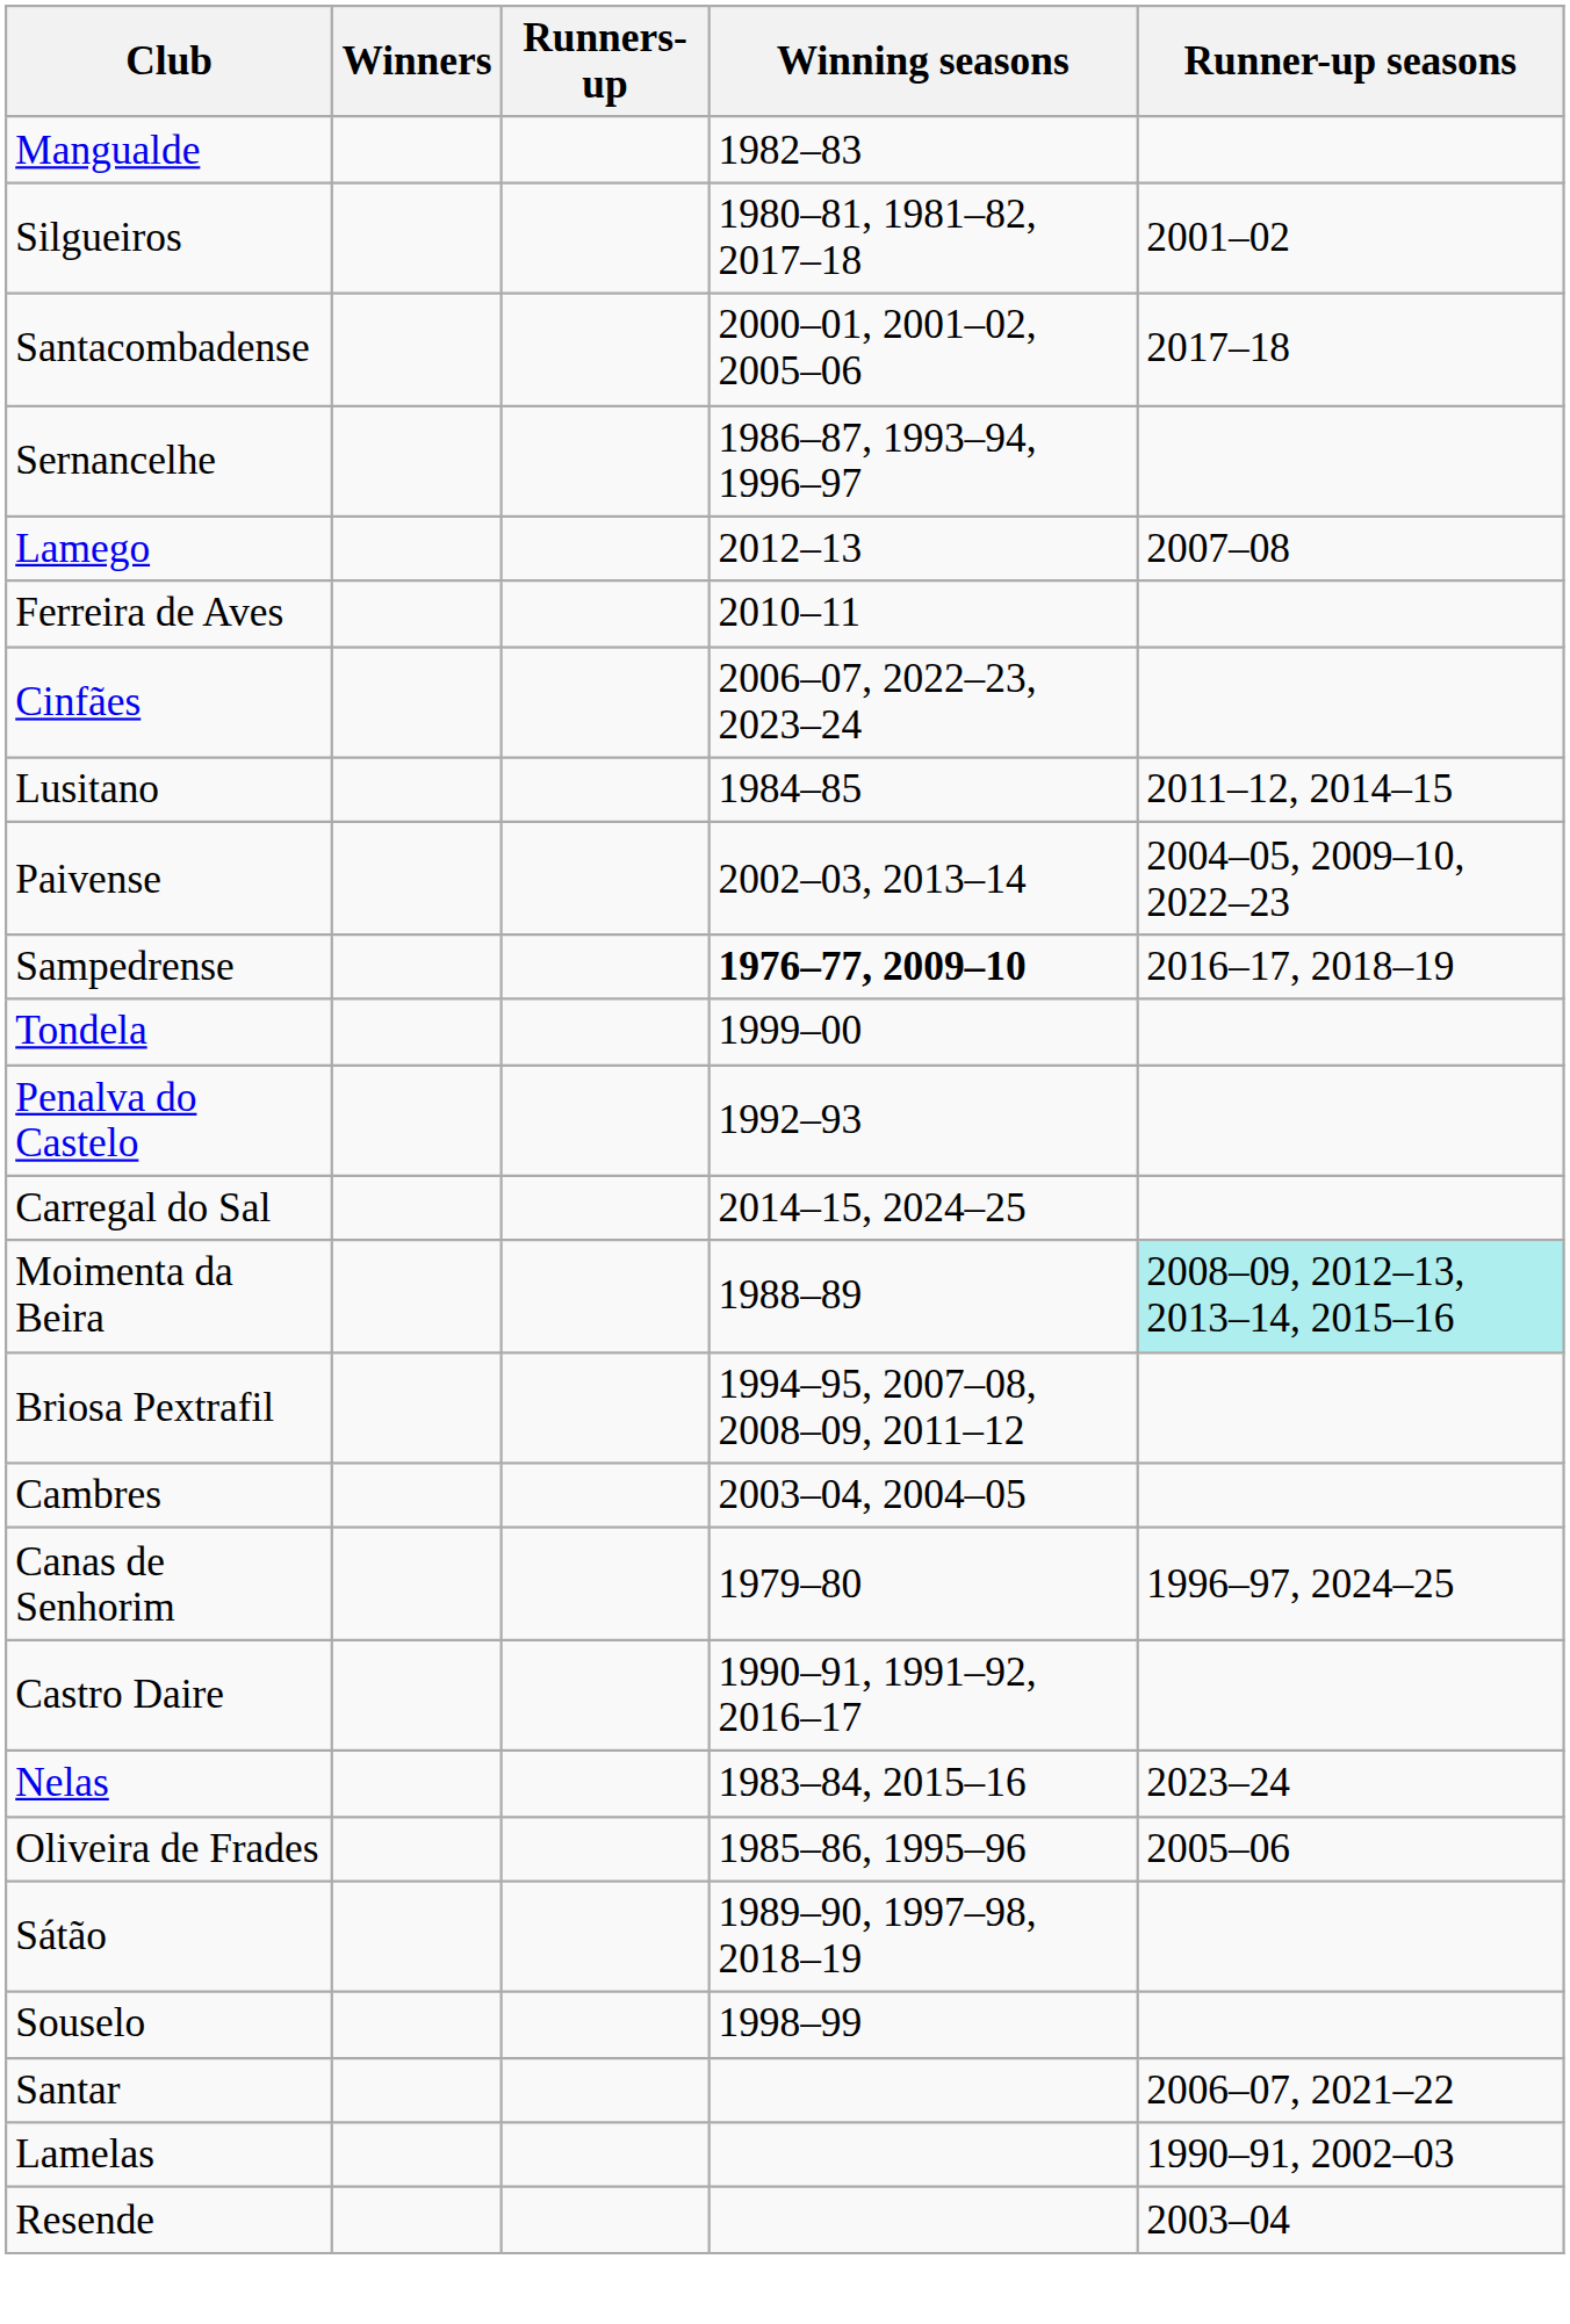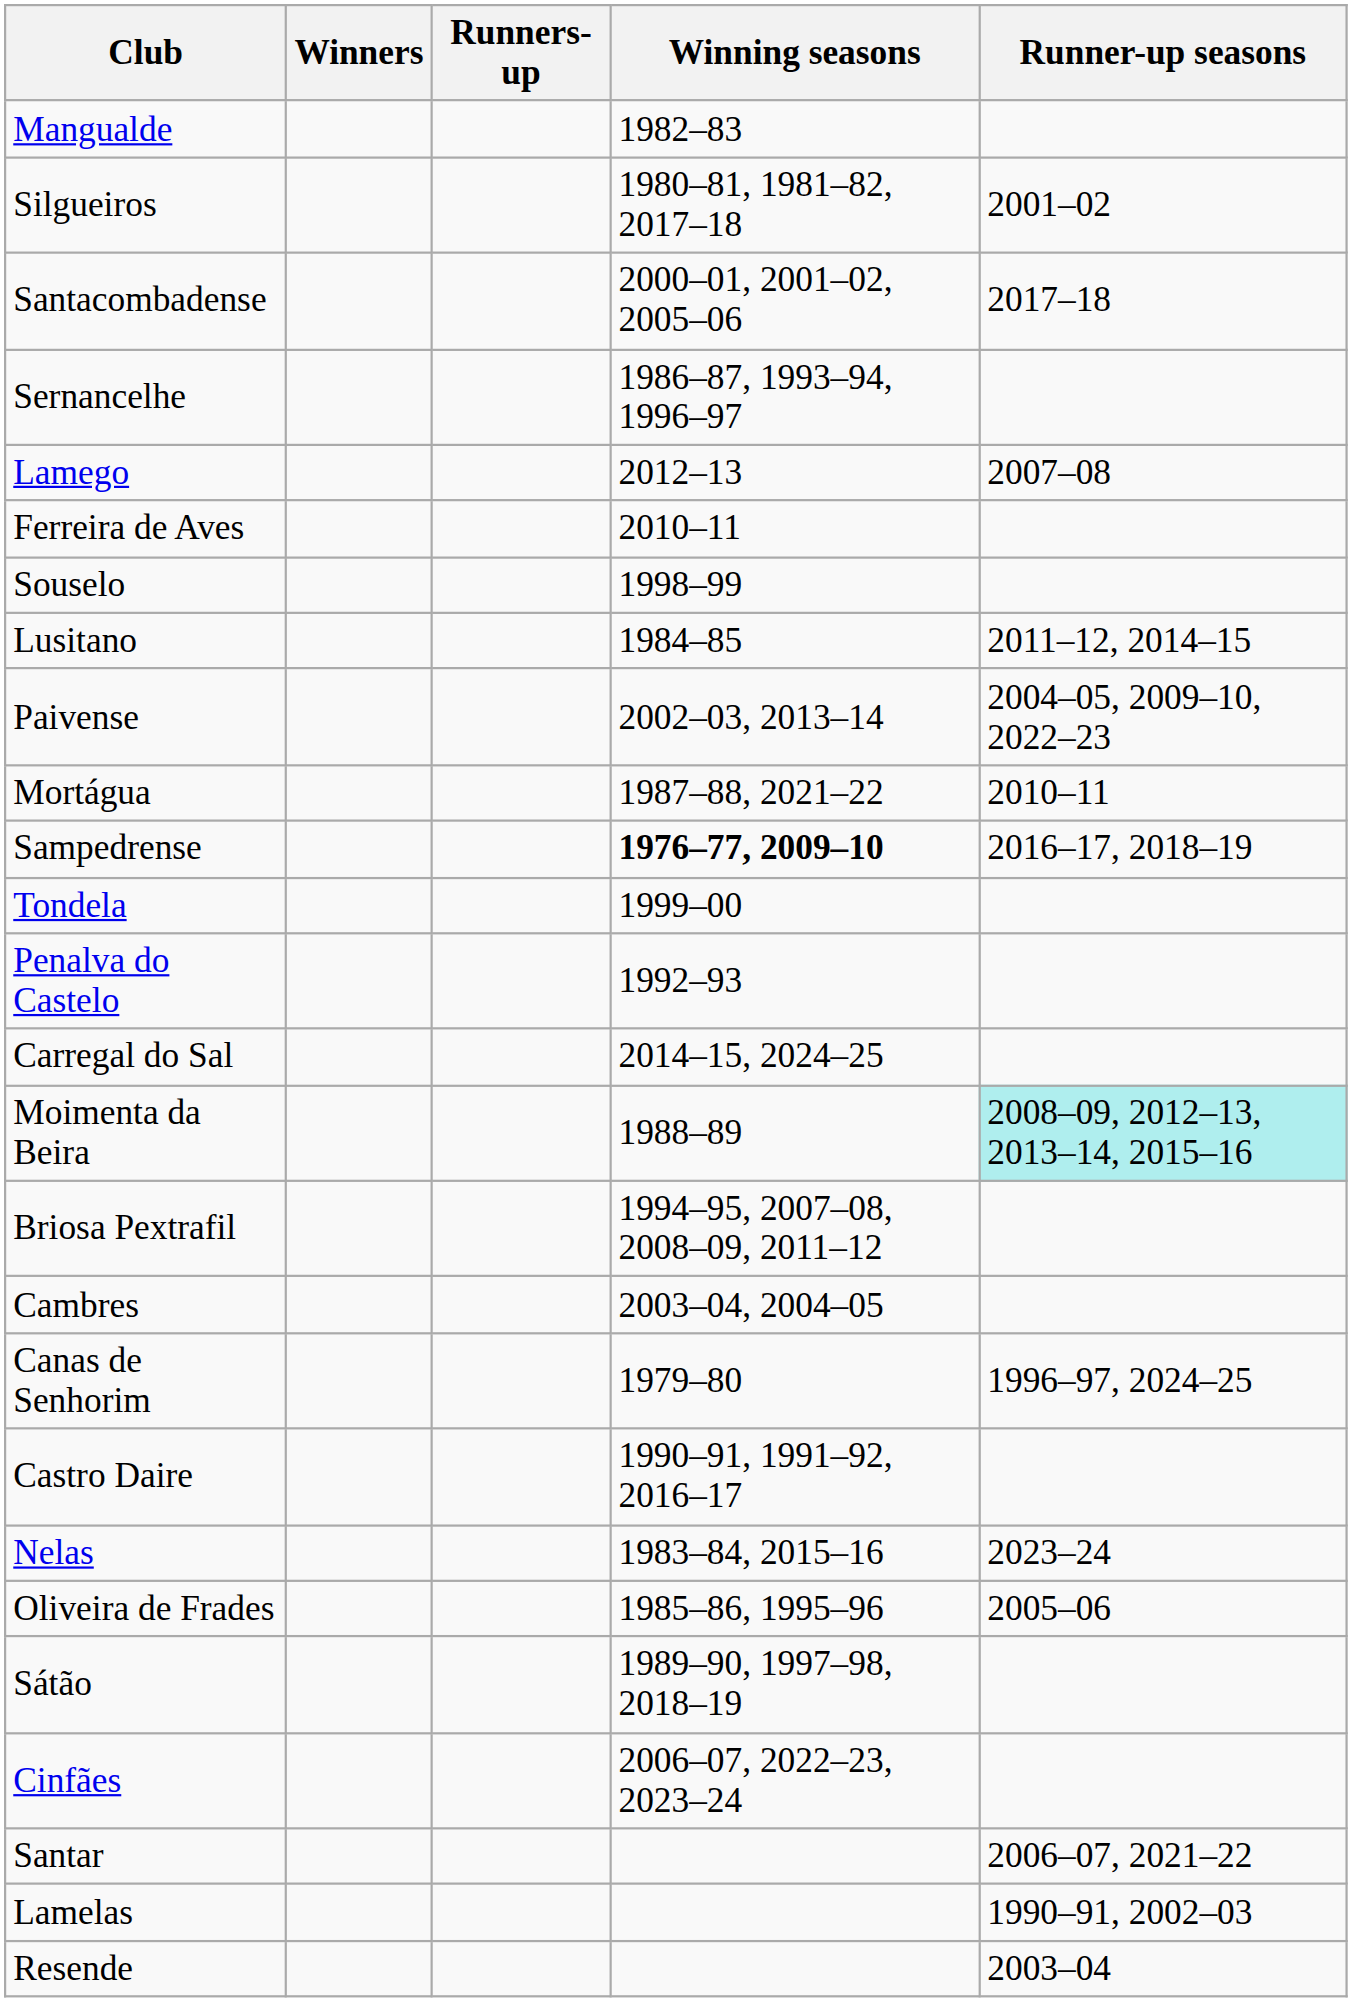 <table class="wikitable sortable">
 <tr>
 <th>Club</th>
 <th>Winners</th>
 <th>Runners-up</th>
 <th>Winning seasons</th>
 <th>Runner-up seasons</th>
 </tr>
 <tr>
 <td><a href='#'>Mangualde</a></td>
 <td></td>
 <td></td>
 <td>1982–83</td>
 <td></td>
 </tr>
 <tr>
 <td>Silgueiros</td>
 <td></td>
 <td></td>
 <td>1980–81, 1981–82, 2017–18</td>
 <td>2001–02</td>
 </tr>
 <tr>
 <td>Santacombadense</td>
 <td></td>
 <td></td>
 <td>2000–01, 2001–02, 2005–06</td>
 <td>2017–18</td>
 </tr>
 <tr>
 <td>Sernancelhe</td>
 <td></td>
 <td></td>
 <td>1986–87, 1993–94, 1996–97</td>
 <td></td>
 </tr>
 <tr>
 <td><a href='#'>Lamego</a></td>
 <td></td>
 <td></td>
 <td>2012–13</td>
 <td>2007–08</td>
 </tr>
 <tr>
 <td>Ferreira de Aves</td>
 <td></td>
 <td></td>
 <td>2010–11</td>
 <td></td>
 </tr>
 <tr>
-<td><a href='#'>Cinfães</a></td>
+<td>Souselo</td>
 <td></td>
 <td></td>
-<td>2006–07, 2022–23, 2023–24</td>
+<td>1998–99</td>
 <td></td>
 </tr>
 <tr>
 <td>Lusitano</td>
 <td></td>
 <td></td>
 <td>1984–85</td>
 <td>2011–12, 2014–15</td>
 </tr>
 <tr>
 <td>Paivense</td>
 <td></td>
 <td></td>
 <td>2002–03, 2013–14</td>
 <td>2004–05, 2009–10, 2022–23</td>
+</tr>
+<tr>
+<td>Mortágua</td>
+<td></td>
+<td></td>
+<td>1987–88, 2021–22</td>
+<td>2010–11</td>
 </tr>
 <tr>
 <td>Sampedrense</td>
 <td></td>
 <td></td>
 <td><strong>1976–77, 2009–10</strong></td>
 <td>2016–17, 2018–19</td>
 </tr>
 <tr>
 <td><a href='#'>Tondela</a></td>
 <td></td>
 <td></td>
 <td>1999–00</td>
 <td></td>
 </tr>
 <tr>
 <td><a href='#'>Penalva do Castelo</a></td>
 <td></td>
 <td></td>
 <td>1992–93</td>
 <td></td>
 </tr>
 <tr>
 <td>Carregal do Sal</td>
 <td></td>
 <td></td>
 <td>2014–15, 2024–25</td>
 <td></td>
 </tr>
 <tr>
 <td>Moimenta da Beira</td>
 <td></td>
 <td></td>
 <td>1988–89</td>
 <td style="background: paleturquoise;">2008–09, 2012–13, 2013–14, 2015–16</td>
 </tr>
 <tr>
 <td>Briosa Pextrafil</td>
 <td></td>
 <td></td>
 <td>1994–95, 2007–08, 2008–09, 2011–12</td>
 <td></td>
 </tr>
 <tr>
 <td>Cambres</td>
 <td></td>
 <td></td>
 <td>2003–04, 2004–05</td>
 <td></td>
 </tr>
 <tr>
 <td>Canas de Senhorim</td>
 <td></td>
 <td></td>
 <td>1979–80</td>
 <td>1996–97, 2024–25</td>
 </tr>
 <tr>
 <td>Castro Daire</td>
 <td></td>
 <td></td>
 <td>1990–91, 1991–92, 2016–17</td>
 <td></td>
 </tr>
 <tr>
 <td><a href='#'>Nelas</a></td>
 <td></td>
 <td></td>
 <td>1983–84, 2015–16</td>
 <td>2023–24</td>
 </tr>
 <tr>
 <td>Oliveira de Frades</td>
 <td></td>
 <td></td>
 <td>1985–86, 1995–96</td>
 <td>2005–06</td>
 </tr>
 <tr>
 <td>Sátão</td>
 <td></td>
 <td></td>
 <td>1989–90, 1997–98, 2018–19</td>
 <td></td>
 </tr>
 <tr>
-<td>Souselo</td>
+<td><a href='#'>Cinfães</a></td>
 <td></td>
 <td></td>
-<td>1998–99</td>
+<td>2006–07, 2022–23, 2023–24</td>
 <td></td>
 </tr>
 <tr>
 <td>Santar</td>
 <td></td>
 <td></td>
 <td></td>
 <td>2006–07, 2021–22</td>
 </tr>
 <tr>
 <td>Lamelas</td>
 <td></td>
 <td></td>
 <td></td>
 <td>1990–91, 2002–03</td>
 </tr>
 <tr>
 <td>Resende</td>
 <td></td>
 <td></td>
 <td></td>
 <td>2003–04</td>
 </tr>
 </table>
